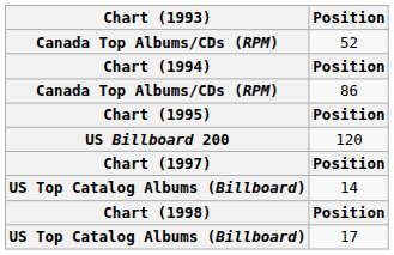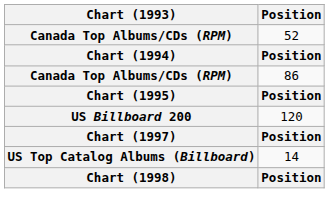 <table class="wikitable plainrowheaders" style="text-align:center">
 <tr>
 <th scope="col">Chart (1993)</th>
 <th scope="col">Position</th>
 </tr>
 <tr>
 <th scope="row">Canada Top Albums/CDs (<em>RPM</em>)</th>
 <td>52</td>
 </tr>
 <tr>
 <th scope="col">Chart (1994)</th>
 <th scope="col">Position</th>
 </tr>
 <tr>
 <th scope="row">Canada Top Albums/CDs (<em>RPM</em>)</th>
 <td>86</td>
 </tr>
 <tr>
 <th scope="col">Chart (1995)</th>
 <th scope="col">Position</th>
 </tr>
 <tr>
 <th scope="row">US <em>Billboard</em> 200</th>
 <td>120</td>
 </tr>
 <tr>
 <th scope="col">Chart (1997)</th>
 <th scope="col">Position</th>
 </tr>
 <tr>
 <th scope="row">US Top Catalog Albums (<em>Billboard</em>)</th>
 <td>14</td>
 </tr>
 <tr>
 <th scope="col">Chart (1998)</th>
 <th scope="col">Position</th>
 </tr>
-<tr>
-<th scope="row">US Top Catalog Albums (<em>Billboard</em>)</th>
-<td>17</td>
-</tr>
 </table>
